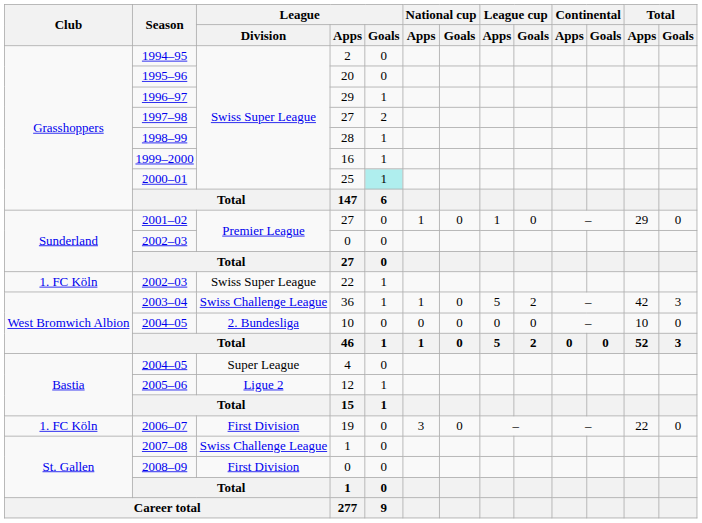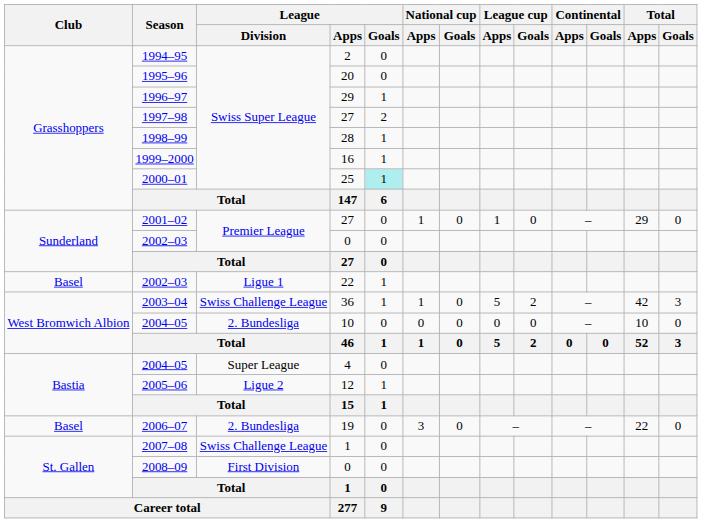 <table class="wikitable" style="text-align:center">
 <tr>
 <th rowspan="2">Club</th>
 <th rowspan="2">Season</th>
 <th colspan="3">League</th>
 <th colspan="2">National cup</th>
 <th colspan="2">League cup</th>
 <th colspan="2">Continental</th>
 <th colspan="2">Total</th>
 </tr>
 <tr>
 <th>Division</th>
 <th>Apps</th>
 <th>Goals</th>
 <th>Apps</th>
 <th>Goals</th>
 <th>Apps</th>
 <th>Goals</th>
 <th>Apps</th>
 <th>Goals</th>
 <th>Apps</th>
 <th>Goals</th>
 </tr>
 <tr>
 <td rowspan="8"><a href='#'>Grasshoppers</a></td>
 <td><a href='#'>1994–95</a></td>
 <td rowspan="7"><a href='#'>Swiss Super League</a></td>
 <td>2</td>
 <td>0</td>
 <td></td>
 <td></td>
 <td></td>
 <td></td>
 <td></td>
 <td></td>
 <td></td>
 <td></td>
 </tr>
 <tr>
 <td><a href='#'>1995–96</a></td>
 <td>20</td>
 <td>0</td>
 <td></td>
 <td></td>
 <td></td>
 <td></td>
 <td></td>
 <td></td>
 <td></td>
 <td></td>
 </tr>
 <tr>
 <td><a href='#'>1996–97</a></td>
 <td>29</td>
 <td>1</td>
 <td></td>
 <td></td>
 <td></td>
 <td></td>
 <td></td>
 <td></td>
 <td></td>
 <td></td>
 </tr>
 <tr>
 <td><a href='#'>1997–98</a></td>
 <td>27</td>
 <td>2</td>
 <td></td>
 <td></td>
 <td></td>
 <td></td>
 <td></td>
 <td></td>
 <td></td>
 <td></td>
 </tr>
 <tr>
 <td><a href='#'>1998–99</a></td>
 <td>28</td>
 <td>1</td>
 <td></td>
 <td></td>
 <td></td>
 <td></td>
 <td></td>
 <td></td>
 <td></td>
 <td></td>
 </tr>
 <tr>
 <td><a href='#'>1999–2000</a></td>
 <td>16</td>
 <td>1</td>
 <td></td>
 <td></td>
 <td></td>
 <td></td>
 <td></td>
 <td></td>
 <td></td>
 <td></td>
 </tr>
 <tr>
 <td><a href='#'>2000–01</a></td>
 <td>25</td>
 <td style="background: paleturquoise;">1</td>
 <td></td>
 <td></td>
 <td></td>
 <td></td>
 <td></td>
 <td></td>
 <td></td>
 <td></td>
 </tr>
 <tr>
 <th colspan="2">Total</th>
 <th>147</th>
 <th>6</th>
 <th></th>
 <th></th>
 <th></th>
 <th></th>
 <th></th>
 <th></th>
 <th></th>
 <th></th>
 </tr>
 <tr>
 <td rowspan="3"><a href='#'>Sunderland</a></td>
 <td><a href='#'>2001–02</a></td>
 <td rowspan="2"><a href='#'>Premier League</a></td>
 <td>27</td>
 <td>0</td>
 <td>1</td>
 <td>0</td>
 <td>1</td>
 <td>0</td>
 <td colspan="2">–</td>
 <td>29</td>
 <td>0</td>
 </tr>
 <tr>
 <td><a href='#'>2002–03</a></td>
 <td>0</td>
 <td>0</td>
 <td></td>
 <td></td>
 <td></td>
 <td></td>
 <td></td>
 <td></td>
 <td></td>
 <td></td>
 </tr>
 <tr>
 <th colspan="2">Total</th>
 <th>27</th>
 <th>0</th>
 <th></th>
 <th></th>
 <th></th>
 <th></th>
 <th></th>
 <th></th>
 <th></th>
 <th></th>
 </tr>
 <tr>
-<td><a href='#'>1. FC Köln</a></td>
+<td><a href='#'>Basel</a></td>
 <td><a href='#'>2002–03</a></td>
-<td>Swiss Super League</td>
+<td><a href='#'>Ligue 1</a></td>
 <td>22</td>
 <td>1</td>
 <td></td>
 <td></td>
 <td></td>
 <td></td>
 <td></td>
 <td></td>
 <td></td>
 <td></td>
 </tr>
 <tr>
 <td rowspan="3"><a href='#'>West Bromwich Albion</a></td>
 <td><a href='#'>2003–04</a></td>
 <td><a href='#'>Swiss Challenge League</a></td>
 <td>36</td>
 <td>1</td>
 <td>1</td>
 <td>0</td>
 <td>5</td>
 <td>2</td>
 <td colspan="2">–</td>
 <td>42</td>
 <td>3</td>
 </tr>
 <tr>
 <td><a href='#'>2004–05</a></td>
 <td><a href='#'>2. Bundesliga</a></td>
 <td>10</td>
 <td>0</td>
 <td>0</td>
 <td>0</td>
 <td>0</td>
 <td>0</td>
 <td colspan="2">–</td>
 <td>10</td>
 <td>0</td>
 </tr>
 <tr>
 <th colspan="2">Total</th>
 <th>46</th>
 <th>1</th>
 <th>1</th>
 <th>0</th>
 <th>5</th>
 <th>2</th>
 <th>0</th>
 <th>0</th>
 <th>52</th>
 <th>3</th>
 </tr>
 <tr>
 <td rowspan="3"><a href='#'>Bastia</a></td>
 <td><a href='#'>2004–05</a></td>
 <td>Super League</td>
 <td>4</td>
 <td>0</td>
 <td></td>
 <td></td>
 <td></td>
 <td></td>
 <td></td>
 <td></td>
 <td></td>
 <td></td>
 </tr>
 <tr>
 <td><a href='#'>2005–06</a></td>
 <td><a href='#'>Ligue 2</a></td>
 <td>12</td>
 <td>1</td>
 <td></td>
 <td></td>
 <td></td>
 <td></td>
 <td></td>
 <td></td>
 <td></td>
 <td></td>
 </tr>
 <tr>
 <th colspan="2">Total</th>
 <th>15</th>
 <th>1</th>
 <th></th>
 <th></th>
 <th></th>
 <th></th>
 <th></th>
 <th></th>
 <th></th>
 <th></th>
 </tr>
 <tr>
-<td><a href='#'>1. FC Köln</a></td>
+<td><a href='#'>Basel</a></td>
 <td><a href='#'>2006–07</a></td>
-<td><a href='#'>First Division</a></td>
+<td><a href='#'>2. Bundesliga</a></td>
 <td>19</td>
 <td>0</td>
 <td>3</td>
 <td>0</td>
 <td colspan="2">–</td>
 <td colspan="2">–</td>
 <td>22</td>
 <td>0</td>
 </tr>
 <tr>
 <td rowspan="3"><a href='#'>St. Gallen</a></td>
 <td><a href='#'>2007–08</a></td>
 <td><a href='#'>Swiss Challenge League</a></td>
 <td>1</td>
 <td>0</td>
 <td></td>
 <td></td>
 <td></td>
 <td></td>
 <td></td>
 <td></td>
 <td></td>
 <td></td>
 </tr>
 <tr>
 <td><a href='#'>2008–09</a></td>
 <td><a href='#'>First Division</a></td>
 <td>0</td>
 <td>0</td>
 <td></td>
 <td></td>
 <td></td>
 <td></td>
 <td></td>
 <td></td>
 <td></td>
 <td></td>
 </tr>
 <tr>
 <th colspan="2">Total</th>
 <th>1</th>
 <th>0</th>
 <th></th>
 <th></th>
 <th></th>
 <th></th>
 <th></th>
 <th></th>
 <th></th>
 <th></th>
 </tr>
 <tr>
 <th colspan="3">Career total</th>
 <th>277</th>
 <th>9</th>
 <th></th>
 <th></th>
 <th></th>
 <th></th>
 <th></th>
 <th></th>
 <th></th>
 <th></th>
 </tr>
 </table>
